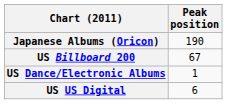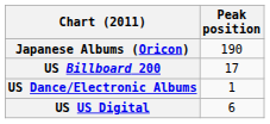 <table class="wikitable sortable plainrowheaders" style="text-align:center">
 <tr>
 <th scope="col">Chart (2011)</th>
 <th scope="col">Peak<br>position</th>
 </tr>
 <tr>
 <th scope="row">Japanese Albums (<a href='#'>Oricon</a>)</th>
 <td style="text-align:center;">190</td>
 </tr>
 <tr>
 <th scope="row">US <a href='#'><em>Billboard</em> 200</a></th>
-<td>67</td>
+<td>17</td>
 </tr>
 <tr>
 <th scope="row">US <a href='#'>Dance/Electronic Albums</a></th>
 <td>1</td>
 </tr>
 <tr>
 <th scope="row">US <a href='#'>US Digital</a></th>
 <td>6</td>
 </tr>
 </table>
